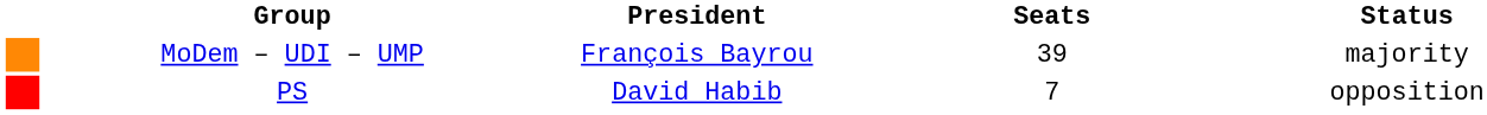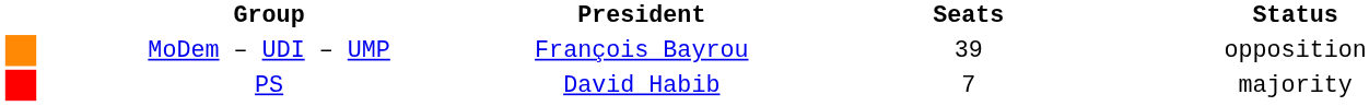 <table class="toccolours" style="margin:1em auto;">
 <tr>
 <th></th>
 <th width="15px"></th>
 <th width="250px">Group</th>
 <th width="150px">President</th>
 <th width="200px">Seats</th>
 <th width="150px">Status</th>
 </tr>
 <tr ---- ALIGN="center">
 <td></td>
 <td style="color:inherit;background:#FF8805;"></td>
 <td><a href='#'>MoDem</a> – <a href='#'>UDI</a> – <a href='#'>UMP</a></td>
 <td><a href='#'>François Bayrou</a></td>
 <td>39</td>
-<td>majority</td>
+<td>opposition</td>
 </tr>
 <tr ---- ALIGN="center">
 <td></td>
 <td style="color:inherit;background:#FF0000;"></td>
 <td><a href='#'>PS</a></td>
 <td><a href='#'>David Habib</a></td>
 <td>7</td>
-<td>opposition</td>
+<td>majority</td>
 </tr>
 </table>
